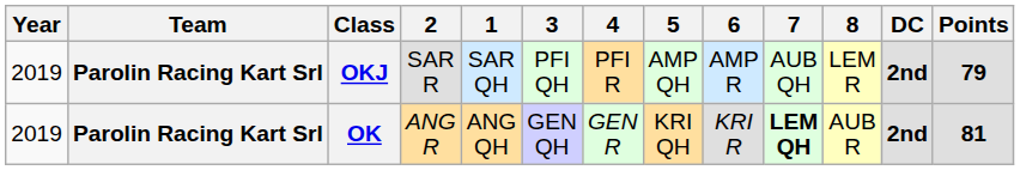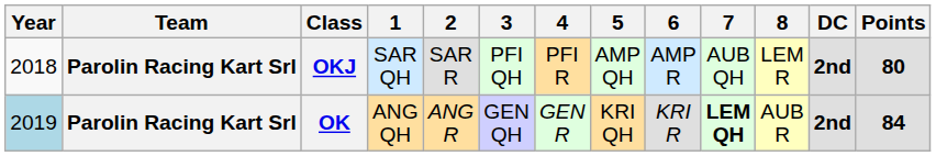 <table class="wikitable" style="text-align:center; font-size:85%">
 <tr>
 <th>Year</th>
 <th>Team</th>
 <th>Class</th>
+<th>1</th>
 <th>2</th>
-<th>1</th>
 <th>3</th>
 <th>4</th>
 <th>5</th>
 <th>6</th>
 <th>7</th>
 <th>8</th>
 <th>DC</th>
 <th>Points</th>
 </tr>
 <tr>
-<td>2019</td>
+<td>2018</td>
 <th nowrap>Parolin Racing Kart Srl</th>
 <th><a href='#'>OKJ</a></th>
+<td style="background:#CFEAFF;">SAR<br>QH<br></td>
 <td style="background:#DFDFDF;">SAR<br>R<br></td>
-<td style="background:#CFEAFF;">SAR<br>QH<br></td>
 <td style="background:#DFFFDF;">PFI<br>QH<br></td>
 <td style="background:#FFDF9F;">PFI<br>R<br></td>
 <td style="background:#DFFFDF;">AMP<br>QH<br></td>
 <td style="background:#CFEAFF;">AMP<br>R<br></td>
 <td style="background:#DFFFDF;">AUB<br>QH<br></td>
 <td style="background:#FFFFBF;">LEM<br>R<br></td>
 <th style="background:#DFDFDF;">2nd</th>
-<th style="background:#DFDFDF;">79</th>
+<th style="background:#DFDFDF;">80</th>
 </tr>
 <tr>
-<td>2019</td>
+<td style="background: lightblue;">2019</td>
 <th nowrap>Parolin Racing Kart Srl</th>
 <th><a href='#'>OK</a></th>
+<td style="background:#FFDF9F;">ANG<br>QH<br></td>
 <td style="background:#FFDF9F;"><em>ANG<br>R</em><br></td>
-<td style="background:#FFDF9F;">ANG<br>QH<br></td>
 <td style="background:#CFCFFF;">GEN<br>QH<br></td>
 <td style="background:#DFFFDF;"><em>GEN<br>R</em><br></td>
 <td style="background:#FFDF9F;">KRI<br>QH<br></td>
 <td style="background:#DFDFDF;"><em>KRI<br>R</em><br></td>
 <td style="background:#DFFFDF;"><strong>LEM<br>QH<br></strong></td>
 <td style="background:#FFFFBF;">AUB<br>R<br></td>
 <th style="background:#DFDFDF;">2nd</th>
-<th style="background:#DFDFDF;">81</th>
+<th style="background:#DFDFDF;">84</th>
 </tr>
 </table>
